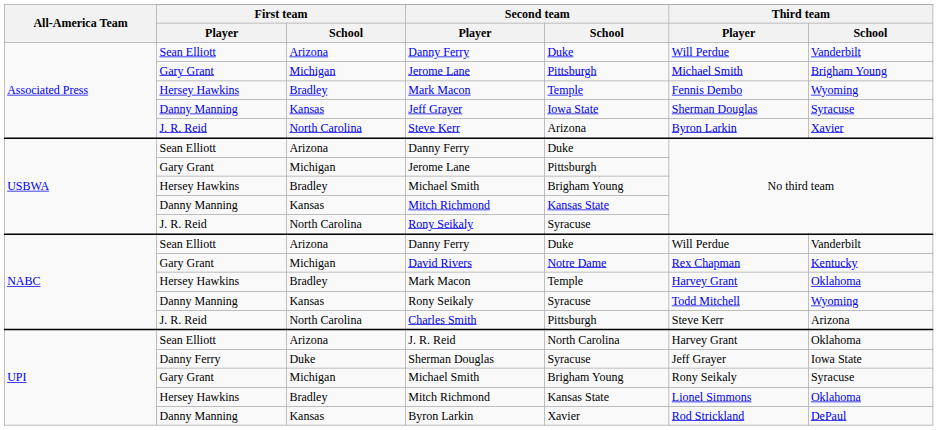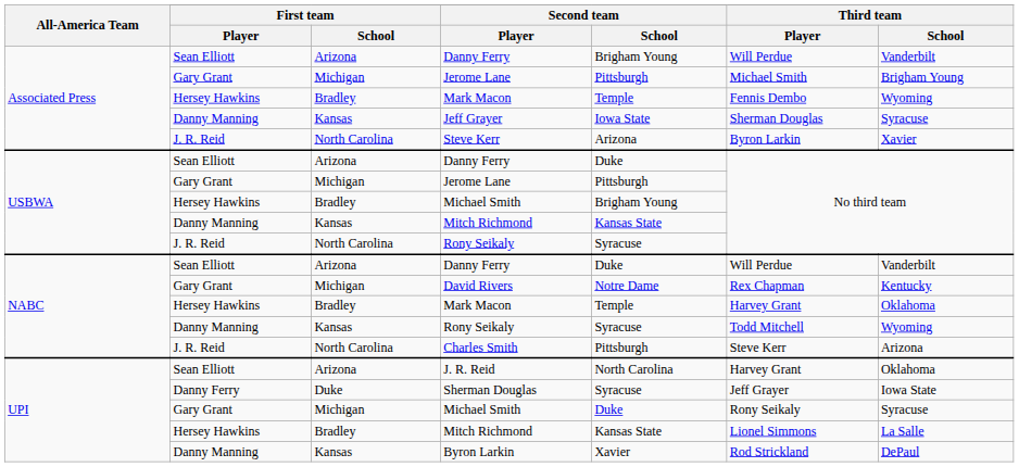 <table class="wikitable" style="width:98%;">
 <tr>
 <th rowspan=3>All-America Team</th>
 </tr>
 <tr>
 <th colspan=2>First team</th>
 <th colspan=2>Second team</th>
 <th colspan=2>Third team</th>
 </tr>
 <tr>
 <th>Player</th>
 <th>School</th>
 <th>Player</th>
 <th>School</th>
 <th>Player</th>
 <th>School</th>
 </tr>
 <tr>
 <td rowspan=5><a href='#'>Associated Press</a></td>
 <td><a href='#'>Sean Elliott</a></td>
 <td><a href='#'>Arizona</a></td>
 <td><a href='#'>Danny Ferry</a></td>
-<td><a href='#'>Duke</a></td>
+<td>Brigham Young</td>
 <td><a href='#'>Will Perdue</a></td>
 <td><a href='#'>Vanderbilt</a></td>
 </tr>
 <tr>
 <td><a href='#'>Gary Grant</a></td>
 <td><a href='#'>Michigan</a></td>
 <td><a href='#'>Jerome Lane</a></td>
 <td><a href='#'>Pittsburgh</a></td>
 <td><a href='#'>Michael Smith</a></td>
 <td><a href='#'>Brigham Young</a></td>
 </tr>
 <tr>
 <td><a href='#'>Hersey Hawkins</a></td>
 <td><a href='#'>Bradley</a></td>
 <td><a href='#'>Mark Macon</a></td>
 <td><a href='#'>Temple</a></td>
 <td><a href='#'>Fennis Dembo</a></td>
 <td><a href='#'>Wyoming</a></td>
 </tr>
 <tr>
 <td><a href='#'>Danny Manning</a></td>
 <td><a href='#'>Kansas</a></td>
 <td><a href='#'>Jeff Grayer</a></td>
 <td><a href='#'>Iowa State</a></td>
 <td><a href='#'>Sherman Douglas</a></td>
 <td><a href='#'>Syracuse</a></td>
 </tr>
 <tr>
 <td><a href='#'>J. R. Reid</a></td>
 <td><a href='#'>North Carolina</a></td>
 <td><a href='#'>Steve Kerr</a></td>
 <td>Arizona</td>
 <td><a href='#'>Byron Larkin</a></td>
 <td><a href='#'>Xavier</a></td>
 </tr>
 <tr style = "border-top:2px solid black;">
 <td rowspan=5><a href='#'>USBWA</a></td>
 <td>Sean Elliott</td>
 <td>Arizona</td>
 <td>Danny Ferry</td>
 <td>Duke</td>
 <td rowspan="5" colspan="3" style="text-align:center;">No third team</td>
 </tr>
 <tr>
 <td>Gary Grant</td>
 <td>Michigan</td>
 <td>Jerome Lane</td>
 <td>Pittsburgh</td>
 </tr>
 <tr>
 <td>Hersey Hawkins</td>
 <td>Bradley</td>
 <td>Michael Smith</td>
 <td>Brigham Young</td>
 </tr>
 <tr>
 <td>Danny Manning</td>
 <td>Kansas</td>
 <td><a href='#'>Mitch Richmond</a></td>
 <td><a href='#'>Kansas State</a></td>
 </tr>
 <tr>
 <td>J. R. Reid</td>
 <td>North Carolina</td>
 <td><a href='#'>Rony Seikaly</a></td>
 <td>Syracuse</td>
 </tr>
 <tr style = "border-top:2px solid black;">
 <td rowspan=5><a href='#'>NABC</a></td>
 <td>Sean Elliott</td>
 <td>Arizona</td>
 <td>Danny Ferry</td>
 <td>Duke</td>
 <td>Will Perdue</td>
 <td>Vanderbilt</td>
 </tr>
 <tr>
 <td>Gary Grant</td>
 <td>Michigan</td>
 <td><a href='#'>David Rivers</a></td>
 <td><a href='#'>Notre Dame</a></td>
 <td><a href='#'>Rex Chapman</a></td>
 <td><a href='#'>Kentucky</a></td>
 </tr>
 <tr>
 <td>Hersey Hawkins</td>
 <td>Bradley</td>
 <td>Mark Macon</td>
 <td>Temple</td>
 <td><a href='#'>Harvey Grant</a></td>
 <td><a href='#'>Oklahoma</a></td>
 </tr>
 <tr>
 <td>Danny Manning</td>
 <td>Kansas</td>
 <td>Rony Seikaly</td>
 <td>Syracuse</td>
 <td><a href='#'>Todd Mitchell</a></td>
 <td><a href='#'>Wyoming</a></td>
 </tr>
 <tr>
 <td>J. R. Reid</td>
 <td>North Carolina</td>
 <td><a href='#'>Charles Smith</a></td>
 <td>Pittsburgh</td>
 <td>Steve Kerr</td>
 <td>Arizona</td>
 </tr>
 <tr style = "border-top:2px solid black;">
 <td rowspan=5><a href='#'>UPI</a></td>
 <td>Sean Elliott</td>
 <td>Arizona</td>
 <td>J. R. Reid</td>
 <td>North Carolina</td>
 <td>Harvey Grant</td>
 <td>Oklahoma</td>
 </tr>
 <tr>
 <td>Danny Ferry</td>
 <td>Duke</td>
 <td>Sherman Douglas</td>
 <td>Syracuse</td>
 <td>Jeff Grayer</td>
 <td>Iowa State</td>
 </tr>
 <tr>
 <td>Gary Grant</td>
 <td>Michigan</td>
 <td>Michael Smith</td>
-<td>Brigham Young</td>
+<td><a href='#'>Duke</a></td>
 <td>Rony Seikaly</td>
 <td>Syracuse</td>
 </tr>
 <tr>
 <td>Hersey Hawkins</td>
 <td>Bradley</td>
 <td>Mitch Richmond</td>
 <td>Kansas State</td>
 <td><a href='#'>Lionel Simmons</a></td>
-<td><a href='#'>Oklahoma</a></td>
+<td><a href='#'>La Salle</a></td>
 </tr>
 <tr>
 <td>Danny Manning</td>
 <td>Kansas</td>
 <td>Byron Larkin</td>
 <td>Xavier</td>
 <td><a href='#'>Rod Strickland</a></td>
 <td><a href='#'>DePaul</a></td>
 </tr>
 </table>
